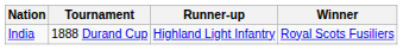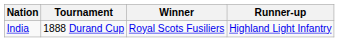 <table class="wikitable">
 <tr>
 <th>Nation</th>
 <th>Tournament</th>
+<th>Winner</th>
 <th>Runner-up</th>
-<th>Winner</th>
 </tr>
 <tr>
 <td> <a href='#'>India</a></td>
 <td>1888 <a href='#'>Durand Cup</a></td>
+<td><a href='#'>Royal Scots Fusiliers</a></td>
 <td><a href='#'>Highland Light Infantry</a></td>
-<td><a href='#'>Royal Scots Fusiliers</a></td>
 </tr>
 </table>
